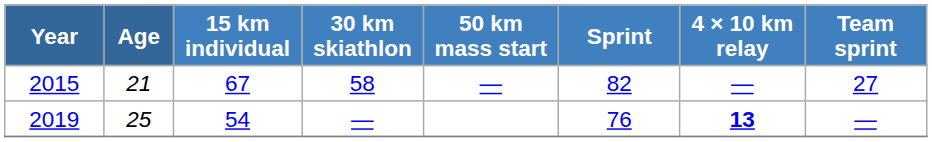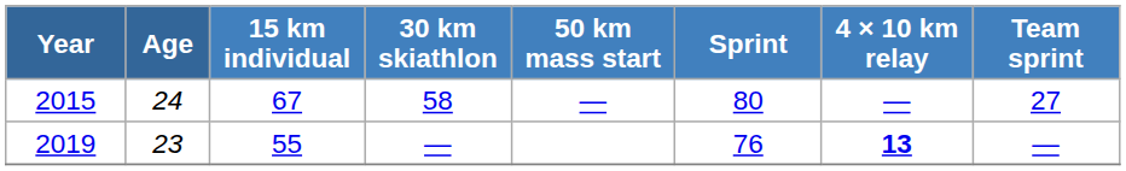 <table class="wikitable" style="font-size:95%; text-align:center; border:grey solid 1px; border-collapse:collapse; background:#ffffff;">
 <tr>
 <th style="background-color:#369; color:white; width:60px;"> Year </th>
 <th style="background-color:#369; color:white; width:40px;"> Age </th>
 <th style="background-color:#4180be; color:white; width:75px;"> 15 km <br> individual </th>
 <th style="background-color:#4180be; color:white; width:75px;"> 30 km <br> skiathlon </th>
 <th style="background-color:#4180be; color:white; width:75px;"> 50 km <br> mass start </th>
 <th style="background-color:#4180be; color:white; width:75px;"> Sprint </th>
 <th style="background-color:#4180be; color:white; width:75px;"> 4 × 10 km <br> relay </th>
 <th style="background-color:#4180be; color:white; width:75px;"> Team <br> sprint </th>
 </tr>
 <tr>
 <td><a href='#'>2015</a></td>
-<td><em>21</em></td>
+<td><em>24</em></td>
 <td><a href='#'>67</a></td>
 <td><a href='#'>58</a></td>
 <td><a href='#'>—</a></td>
-<td><a href='#'>82</a></td>
+<td><a href='#'>80</a></td>
 <td><a href='#'>—</a></td>
 <td><a href='#'>27</a></td>
 </tr>
 <tr>
 <td><a href='#'>2019</a></td>
-<td><em>25</em></td>
-<td><a href='#'>54</a></td>
+<td><em>23</em></td>
+<td><a href='#'>55</a></td>
 <td><a href='#'>—</a></td>
 <td><a href='#'></a></td>
 <td><a href='#'>76</a></td>
 <td><strong><a href='#'>13</a></strong></td>
 <td><a href='#'>—</a></td>
 </tr>
 <tr>
 </tr>
 </table>
